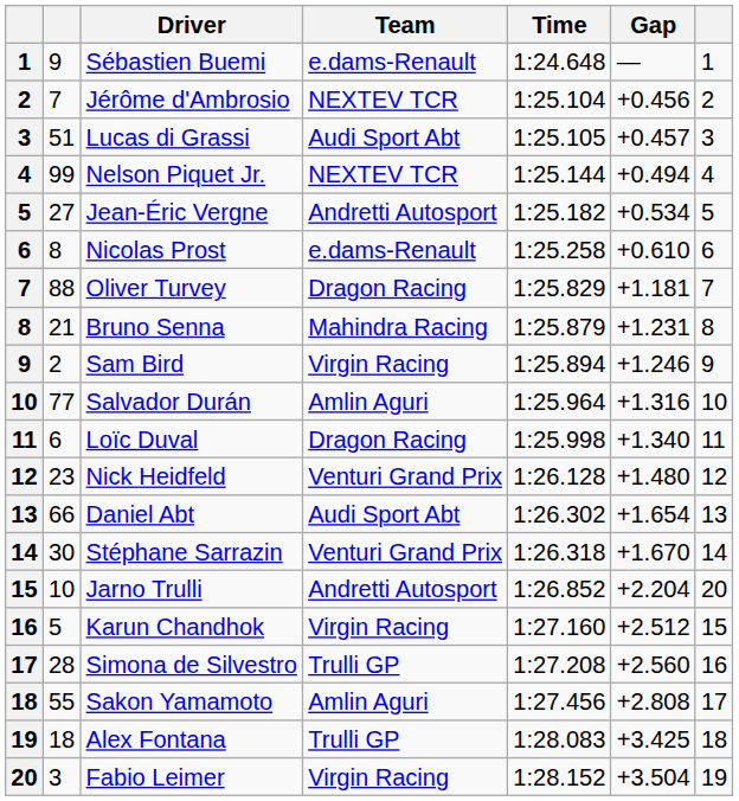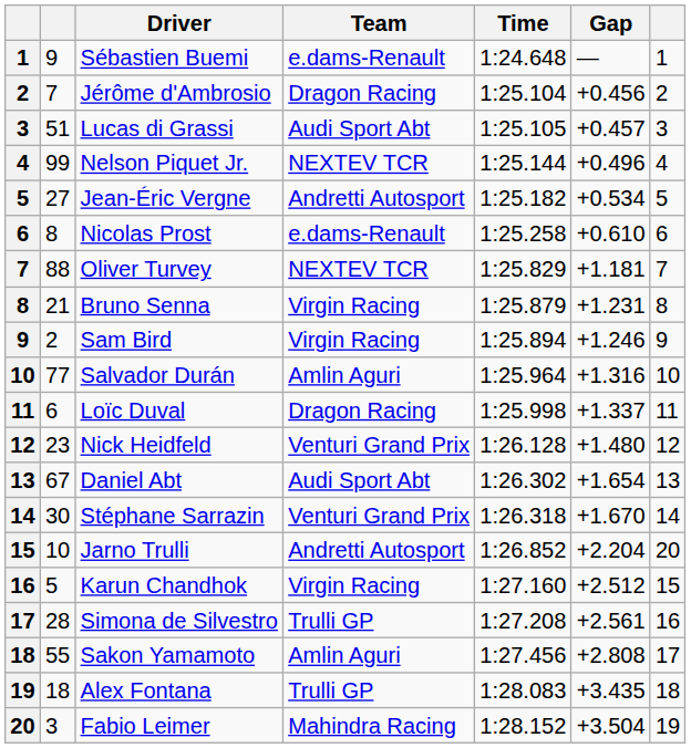 <table class=wikitable style="font-size:95%">
 <tr>
 <th></th>
 <th></th>
 <th>Driver</th>
 <th>Team</th>
 <th>Time</th>
 <th>Gap</th>
 <th></th>
 </tr>
 <tr>
 <th>1</th>
 <td>9</td>
 <td> <a href='#'>Sébastien Buemi</a></td>
 <td><a href='#'>e.dams-Renault</a></td>
 <td>1:24.648</td>
 <td>—</td>
 <td>1</td>
 </tr>
 <tr>
 <th>2</th>
 <td>7</td>
 <td> <a href='#'>Jérôme d'Ambrosio</a></td>
-<td><a href='#'>NEXTEV TCR</a></td>
+<td><a href='#'>Dragon Racing</a></td>
 <td>1:25.104</td>
 <td>+0.456</td>
 <td>2</td>
 </tr>
 <tr>
 <th>3</th>
 <td>51</td>
 <td> <a href='#'>Lucas di Grassi</a></td>
 <td><a href='#'>Audi Sport Abt</a></td>
 <td>1:25.105</td>
 <td>+0.457</td>
 <td>3</td>
 </tr>
 <tr>
 <th>4</th>
 <td>99</td>
 <td> <a href='#'>Nelson Piquet Jr.</a></td>
 <td><a href='#'>NEXTEV TCR</a></td>
 <td>1:25.144</td>
-<td>+0.494</td>
+<td>+0.496</td>
 <td>4</td>
 </tr>
 <tr>
 <th>5</th>
 <td>27</td>
 <td> <a href='#'>Jean-Éric Vergne</a></td>
 <td><a href='#'>Andretti Autosport</a></td>
 <td>1:25.182</td>
 <td>+0.534</td>
 <td>5</td>
 </tr>
 <tr>
 <th>6</th>
 <td>8</td>
 <td> <a href='#'>Nicolas Prost</a></td>
 <td><a href='#'>e.dams-Renault</a></td>
 <td>1:25.258</td>
 <td>+0.610</td>
 <td>6</td>
 </tr>
 <tr>
 <th>7</th>
 <td>88</td>
 <td> <a href='#'>Oliver Turvey</a></td>
-<td><a href='#'>Dragon Racing</a></td>
+<td><a href='#'>NEXTEV TCR</a></td>
 <td>1:25.829</td>
 <td>+1.181</td>
 <td>7</td>
 </tr>
 <tr>
 <th>8</th>
 <td>21</td>
 <td> <a href='#'>Bruno Senna</a></td>
-<td><a href='#'>Mahindra Racing</a></td>
+<td><a href='#'>Virgin Racing</a></td>
 <td>1:25.879</td>
 <td>+1.231</td>
 <td>8</td>
 </tr>
 <tr>
 <th>9</th>
 <td>2</td>
 <td> <a href='#'>Sam Bird</a></td>
 <td><a href='#'>Virgin Racing</a></td>
 <td>1:25.894</td>
 <td>+1.246</td>
 <td>9</td>
 </tr>
 <tr>
 <th>10</th>
 <td>77</td>
 <td> <a href='#'>Salvador Durán</a></td>
 <td><a href='#'>Amlin Aguri</a></td>
 <td>1:25.964</td>
 <td>+1.316</td>
 <td>10</td>
 </tr>
 <tr>
 <th>11</th>
 <td>6</td>
 <td> <a href='#'>Loïc Duval</a></td>
 <td><a href='#'>Dragon Racing</a></td>
 <td>1:25.998</td>
-<td>+1.340</td>
+<td>+1.337</td>
 <td>11</td>
 </tr>
 <tr>
 <th>12</th>
 <td>23</td>
 <td> <a href='#'>Nick Heidfeld</a></td>
 <td><a href='#'>Venturi Grand Prix</a></td>
 <td>1:26.128</td>
 <td>+1.480</td>
 <td>12</td>
 </tr>
 <tr>
 <th>13</th>
-<td>66</td>
+<td>67</td>
 <td> <a href='#'>Daniel Abt</a></td>
 <td><a href='#'>Audi Sport Abt</a></td>
 <td>1:26.302</td>
 <td>+1.654</td>
 <td>13</td>
 </tr>
 <tr>
 <th>14</th>
 <td>30</td>
 <td> <a href='#'>Stéphane Sarrazin</a></td>
 <td><a href='#'>Venturi Grand Prix</a></td>
 <td>1:26.318</td>
 <td>+1.670</td>
 <td>14</td>
 </tr>
 <tr>
 <th>15</th>
 <td>10</td>
 <td> <a href='#'>Jarno Trulli</a></td>
 <td><a href='#'>Andretti Autosport</a></td>
 <td>1:26.852</td>
 <td>+2.204</td>
 <td>20</td>
 </tr>
 <tr>
 <th>16</th>
 <td>5</td>
 <td> <a href='#'>Karun Chandhok</a></td>
 <td><a href='#'>Virgin Racing</a></td>
 <td>1:27.160</td>
 <td>+2.512</td>
 <td>15</td>
 </tr>
 <tr>
 <th>17</th>
 <td>28</td>
 <td> <a href='#'>Simona de Silvestro</a></td>
 <td><a href='#'>Trulli GP</a></td>
 <td>1:27.208</td>
-<td>+2.560</td>
+<td>+2.561</td>
 <td>16</td>
 </tr>
 <tr>
 <th>18</th>
 <td>55</td>
 <td> <a href='#'>Sakon Yamamoto</a></td>
 <td><a href='#'>Amlin Aguri</a></td>
 <td>1:27.456</td>
 <td>+2.808</td>
 <td>17</td>
 </tr>
 <tr>
 <th>19</th>
 <td>18</td>
 <td> <a href='#'>Alex Fontana</a></td>
 <td><a href='#'>Trulli GP</a></td>
 <td>1:28.083</td>
-<td>+3.425</td>
+<td>+3.435</td>
 <td>18</td>
 </tr>
 <tr>
 <th>20</th>
 <td>3</td>
 <td> <a href='#'>Fabio Leimer</a></td>
-<td><a href='#'>Virgin Racing</a></td>
+<td><a href='#'>Mahindra Racing</a></td>
 <td>1:28.152</td>
 <td>+3.504</td>
 <td>19</td>
 </tr>
 </table>
